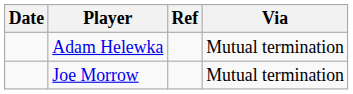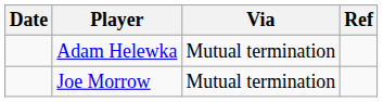 <table class="wikitable">
 <tr>
 <th>Date</th>
 <th>Player</th>
+<th>Via</th>
 <th>Ref</th>
-<th>Via</th>
 </tr>
 <tr>
 <td></td>
 <td><a href='#'>Adam Helewka</a></td>
+<td>Mutual termination</td>
 <td></td>
-<td>Mutual termination</td>
 </tr>
 <tr>
 <td></td>
 <td><a href='#'>Joe Morrow</a></td>
+<td>Mutual termination</td>
 <td></td>
-<td>Mutual termination</td>
 </tr>
 </table>
